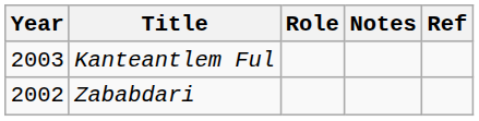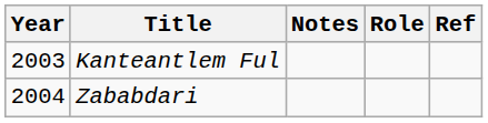 <table class="wikitable sortable">
 <tr>
 <th>Year</th>
 <th>Title</th>
+<th>Notes</th>
 <th>Role</th>
-<th>Notes</th>
 <th>Ref</th>
 </tr>
 <tr>
 <td>2003</td>
 <td><em>Kanteantlem Ful</em></td>
 <td></td>
 <td></td>
 <td></td>
 </tr>
 <tr>
-<td>2002</td>
+<td>2004</td>
 <td><em>Zababdari</em></td>
 <td></td>
 <td></td>
 <td></td>
 </tr>
 </table>
